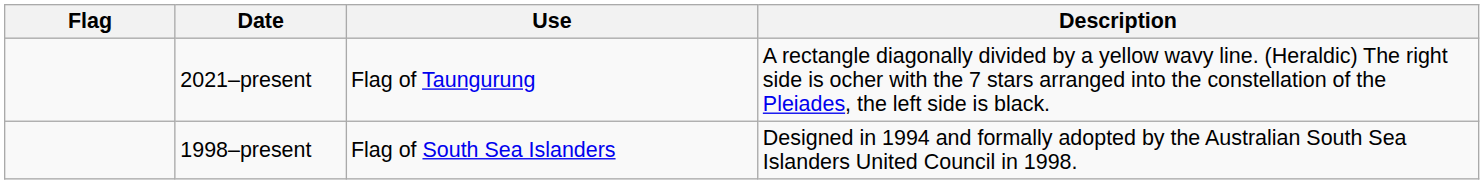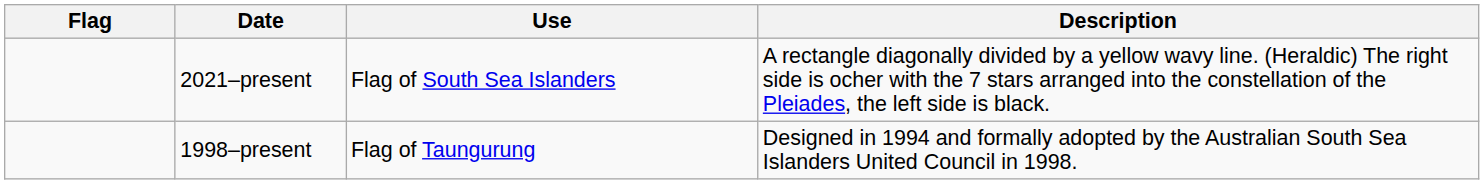 <table class="wikitable">
 <tr>
 <th scope="col" style="width:120px;">Flag</th>
 <th scope="col" style="width:120px;">Date</th>
 <th scope="col" style="width:300px;">Use</th>
 <th scope="col" style="width:530px;">Description</th>
 </tr>
 <tr>
 <td></td>
 <td>2021–present</td>
-<td>Flag of <a href='#'>Taungurung</a></td>
+<td>Flag of <a href='#'>South Sea Islanders</a></td>
 <td>A rectangle diagonally divided by a yellow wavy line. (Heraldic) The right side is ocher with the 7 stars arranged into the constellation of the <a href='#'>Pleiades</a>, the left side is black.</td>
 </tr>
 <tr>
 <td></td>
 <td>1998–present</td>
-<td>Flag of <a href='#'>South Sea Islanders</a></td>
+<td>Flag of <a href='#'>Taungurung</a></td>
 <td>Designed in 1994 and formally adopted by the Australian South Sea Islanders United Council in 1998.</td>
 </tr>
 </table>
